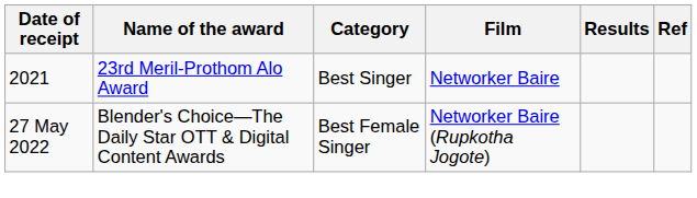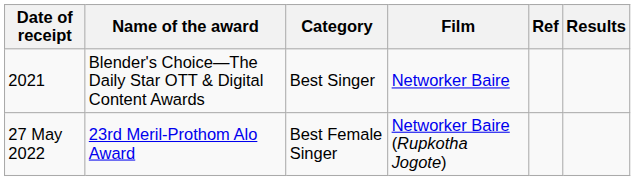 <table class="wikitable sortable">
 <tr>
 <th>Date of receipt</th>
 <th>Name of the award</th>
 <th>Category</th>
 <th>Film</th>
+<th>Ref</th>
 <th>Results</th>
-<th>Ref</th>
 </tr>
 <tr>
 <td>2021</td>
-<td><a href='#'>23rd Meril-Prothom Alo Award</a></td>
+<td>Blender's Choice—The Daily Star OTT & Digital Content Awards</td>
 <td>Best Singer</td>
 <td><a href='#'>Networker Baire</a></td>
 <td></td>
 <td></td>
 </tr>
 <tr>
 <td>27 May 2022</td>
-<td>Blender's Choice—The Daily Star OTT & Digital Content Awards</td>
+<td><a href='#'>23rd Meril-Prothom Alo Award</a></td>
 <td>Best Female Singer</td>
 <td><a href='#'>Networker Baire</a> (<em>Rupkotha Jogote</em>)</td>
 <td></td>
 <td></td>
 </tr>
 </table>
